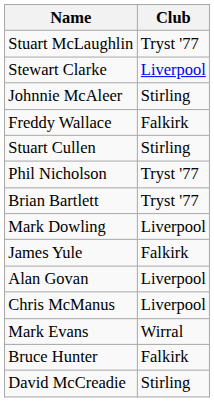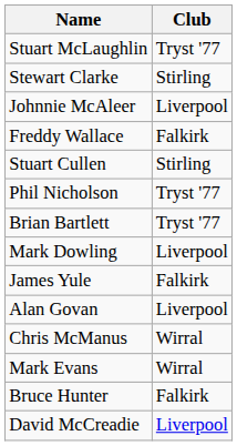 <table class="wikitable">
 <tr>
 <th>Name</th>
 <th>Club</th>
 </tr>
 <tr>
 <td>Stuart McLaughlin</td>
 <td>Tryst '77</td>
 </tr>
 <tr>
 <td>Stewart Clarke</td>
-<td><a href='#'>Liverpool</a></td>
+<td>Stirling</td>
 </tr>
 <tr>
 <td>Johnnie McAleer</td>
-<td>Stirling</td>
+<td>Liverpool</td>
 </tr>
 <tr>
 <td>Freddy Wallace</td>
 <td>Falkirk</td>
 </tr>
 <tr>
 <td>Stuart Cullen</td>
 <td>Stirling</td>
 </tr>
 <tr>
 <td>Phil Nicholson</td>
 <td>Tryst '77</td>
 </tr>
 <tr>
 <td>Brian Bartlett</td>
 <td>Tryst '77</td>
 </tr>
 <tr>
 <td>Mark Dowling</td>
 <td>Liverpool</td>
 </tr>
 <tr>
 <td>James Yule</td>
 <td>Falkirk</td>
 </tr>
 <tr>
 <td>Alan Govan</td>
 <td>Liverpool</td>
 </tr>
 <tr>
 <td>Chris McManus</td>
-<td>Liverpool</td>
+<td>Wirral</td>
 </tr>
 <tr>
 <td>Mark Evans</td>
 <td>Wirral</td>
 </tr>
 <tr>
 <td>Bruce Hunter</td>
 <td>Falkirk</td>
 </tr>
 <tr>
 <td>David McCreadie</td>
-<td>Stirling</td>
+<td><a href='#'>Liverpool</a></td>
 </tr>
 </table>
